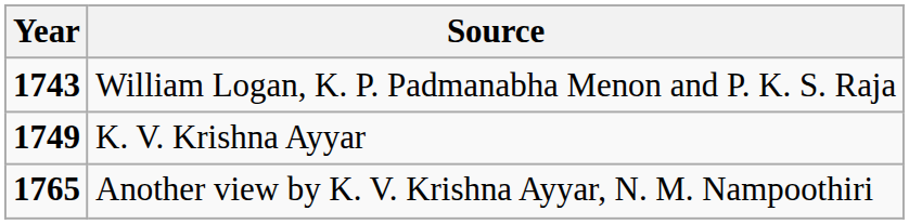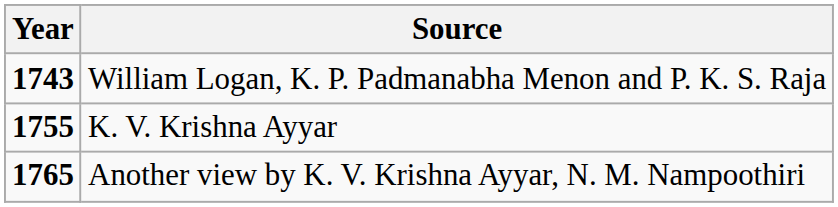 <table class="wikitable">
 <tr>
 <th>Year</th>
 <th>Source</th>
 </tr>
 <tr>
 <td><strong>1743</strong></td>
 <td>William Logan, K. P. Padmanabha Menon and P. K. S. Raja</td>
 </tr>
 <tr>
-<td><strong>1749</strong></td>
+<td><strong>1755</strong></td>
 <td>K. V. Krishna Ayyar</td>
 </tr>
 <tr>
 <td><strong>1765</strong></td>
 <td>Another view by K. V. Krishna Ayyar, N. M. Nampoothiri</td>
 </tr>
 </table>
